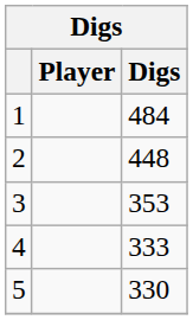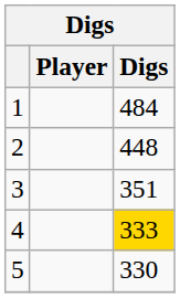 <table class="wikitable">
 <tr>
 <th colspan="3">Digs</th>
 </tr>
 <tr>
 <th></th>
 <th>Player</th>
 <th>Digs</th>
 </tr>
 <tr>
 <td>1</td>
 <td></td>
 <td>484</td>
 </tr>
 <tr>
 <td>2</td>
 <td></td>
 <td>448</td>
 </tr>
 <tr>
 <td>3</td>
 <td></td>
-<td>353</td>
+<td>351</td>
 </tr>
 <tr>
 <td>4</td>
 <td></td>
-<td>333</td>
+<td style="background: gold;">333</td>
 </tr>
 <tr>
 <td>5</td>
 <td></td>
 <td>330</td>
 </tr>
 <tr>
 </tr>
 </table>
